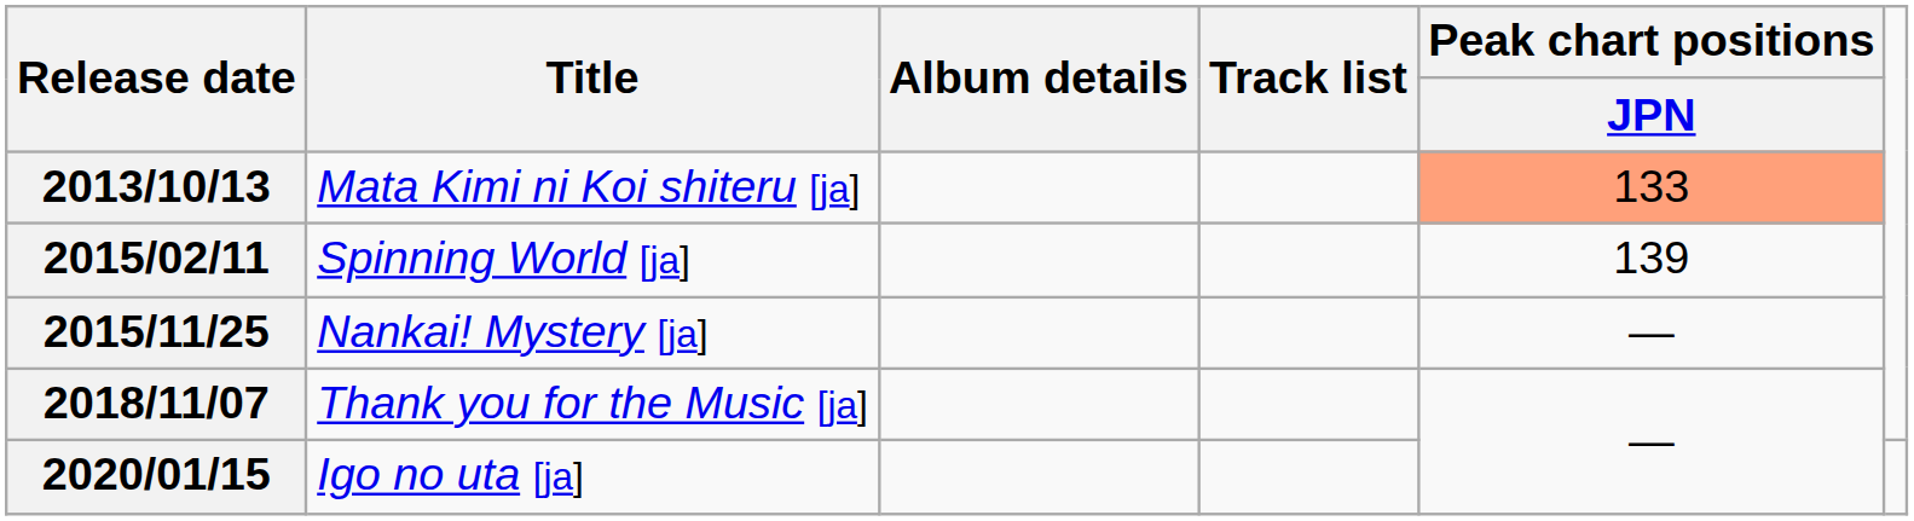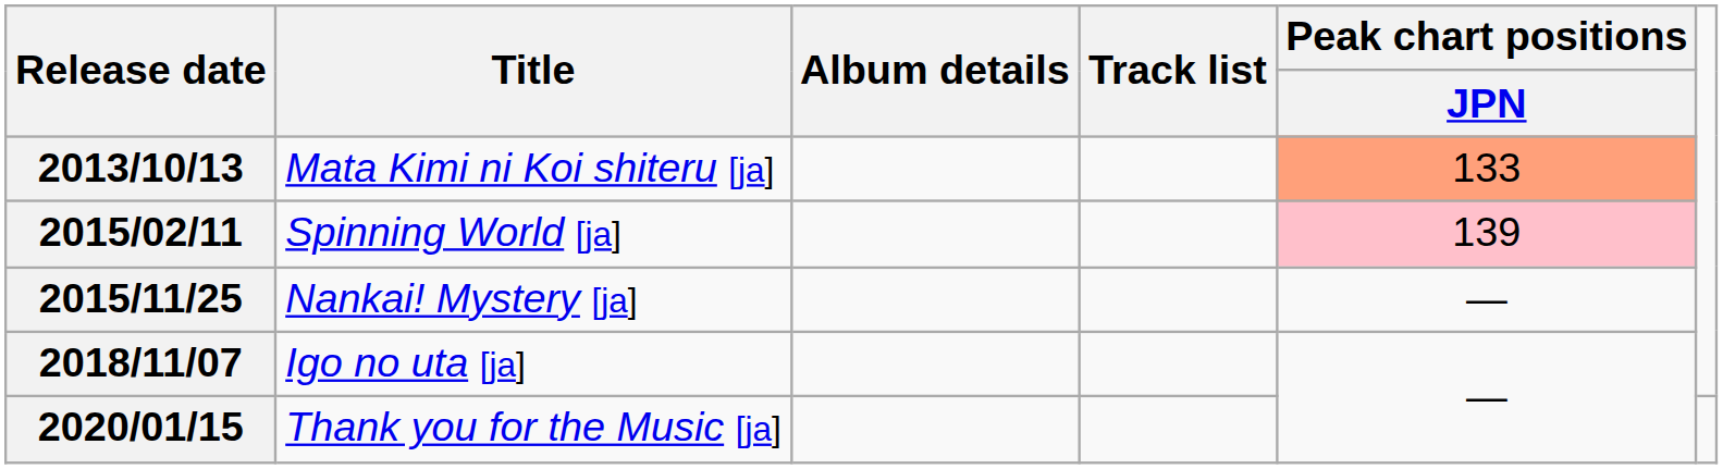 <table class="wikitable">
 <tr>
 <th rowspan="2">Release date</th>
 <th rowspan="2">Title</th>
 <th rowspan="2">Album details</th>
 <th rowspan="2">Track list</th>
 <th>Peak chart positions</th>
 </tr>
 <tr>
 <th><a href='#'>JPN</a></th>
 </tr>
 <tr>
 <th>2013/10/13</th>
 <td><em><a href='#'>Mata Kimi ni Koi shiteru</a></em> <small><a href='#'>[ja</a>]</small></td>
 <td><br></td>
 <td><br></td>
 <td style="background: lightsalmon; text-align:center;">133</td>
 </tr>
 <tr>
 <th>2015/02/11</th>
 <td><em><a href='#'>Spinning World</a></em> <small><a href='#'>[ja</a>]</small></td>
 <td><br></td>
 <td><br></td>
-<td style="text-align:center;">139</td>
+<td style="background: pink; text-align:center;">139</td>
 </tr>
 <tr>
 <th>2015/11/25</th>
 <td><em><a href='#'>Nankai! Mystery</a></em> <small><a href='#'>[ja</a>]</small></td>
 <td><br></td>
 <td><br></td>
 <td style="text-align:center;">—</td>
 </tr>
 <tr>
 <th>2018/11/07</th>
-<td><em><a href='#'>Thank you for the Music</a></em> <small><a href='#'>[ja</a>]</small></td>
+<td><em><a href='#'>Igo no uta</a></em> <small><a href='#'>[ja</a>]</small></td>
 <td><br></td>
 <td><br></td>
 <td style="text-align:center;" rowspan="2">—</td>
 </tr>
 <tr>
 <th>2020/01/15</th>
-<td><em><a href='#'>Igo no uta</a></em> <small><a href='#'>[ja</a>]</small></td>
+<td><em><a href='#'>Thank you for the Music</a></em> <small><a href='#'>[ja</a>]</small></td>
 <td><br></td>
 <td><br></td>
 <td></td>
 </tr>
 </table>
